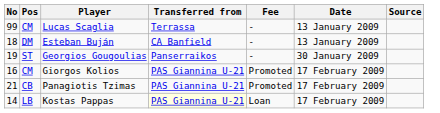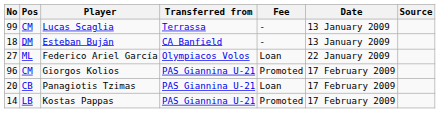 <table class="wikitable">
 <tr>
 <th>No</th>
 <th>Pos</th>
 <th>Player</th>
 <th>Transferred from</th>
 <th>Fee</th>
 <th>Date</th>
 <th>Source</th>
 </tr>
 <tr>
 <td>99</td>
 <td><a href='#'>CM</a></td>
 <td><a href='#'>Lucas Scaglia</a></td>
 <td><a href='#'>Terrassa</a></td>
 <td>-</td>
 <td>13 January 2009</td>
 <td></td>
 </tr>
 <tr>
 <td>18</td>
 <td><a href='#'>DM</a></td>
 <td><a href='#'>Esteban Buján</a></td>
 <td><a href='#'>CA Banfield</a></td>
 <td>-</td>
 <td>13 January 2009</td>
 <td></td>
 </tr>
 <tr>
-<td>19</td>
-<td><a href='#'>ST</a></td>
-<td><a href='#'>Georgios Gougoulias</a></td>
-<td><a href='#'>Panserraikos</a></td>
-<td>-</td>
-<td>30 January 2009</td>
+<td>27</td>
+<td><a href='#'>ML</a></td>
+<td>Federico Ariel García</td>
+<td><a href='#'>Olympiacos Volos</a></td>
+<td>Loan</td>
+<td>22 January 2009</td>
 <td></td>
 </tr>
 <tr>
-<td>16</td>
+<td>96</td>
 <td><a href='#'>CM</a></td>
 <td>Giorgos Kolios</td>
 <td><a href='#'>PAS Giannina U-21</a></td>
 <td>Promoted</td>
 <td>17 February 2009</td>
 <td></td>
 </tr>
 <tr>
-<td>21</td>
+<td>20</td>
 <td><a href='#'>CB</a></td>
 <td>Panagiotis Tzimas</td>
 <td><a href='#'>PAS Giannina U-21</a></td>
-<td>Promoted</td>
+<td>Loan</td>
 <td>17 February 2009</td>
 <td></td>
 </tr>
 <tr>
 <td>14</td>
 <td><a href='#'>LB</a></td>
 <td>Kostas Pappas</td>
-<td style="background: lightyellow;"><a href='#'>PAS Giannina U-21</a></td>
-<td>Loan</td>
+<td><a href='#'>PAS Giannina U-21</a></td>
+<td>Promoted</td>
 <td>17 February 2009</td>
 <td></td>
 </tr>
 </table>
